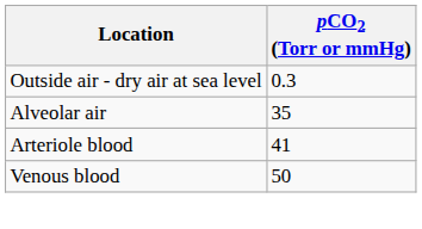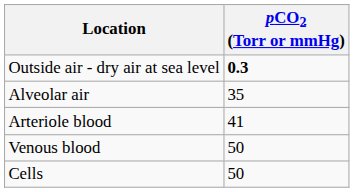 <table class="wikitable">
 <tr>
 <th>Location</th>
 <th><a href='#'><em>p</em>CO<sub>2</sub></a><br>(<a href='#'>Torr or mmHg</a>)</th>
 </tr>
 <tr>
 <td>Outside air - dry air at sea level</td>
-<td>0.3</td>
+<td><strong>0.3</strong></td>
 </tr>
 <tr>
 <td>Alveolar air</td>
 <td>35</td>
 </tr>
 <tr>
 <td>Arteriole blood</td>
 <td>41</td>
 </tr>
 <tr>
 <td>Venous blood</td>
 <td>50</td>
 </tr>
+<tr>
+<td>Cells</td>
+<td>50</td>
+</tr>
 </table>
